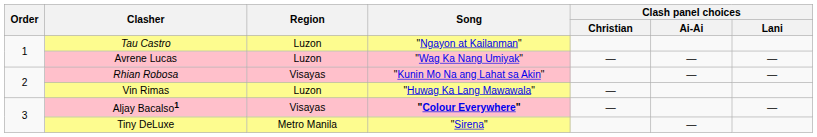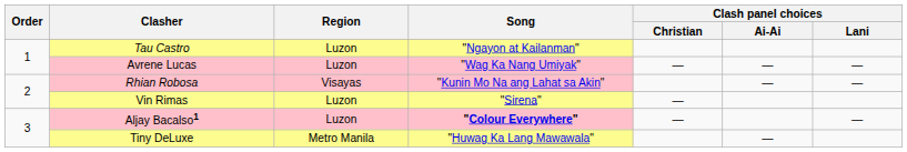 <table class="wikitable" style="text-align:center; line-height:17px; width:100%;">
 <tr>
 <th rowspan="2" width="5%">Order</th>
 <th rowspan="2" width="25%">Clasher</th>
 <th rowspan="2">Region</th>
 <th rowspan="2" width="25%">Song</th>
 <th colspan="3" width="30%">Clash panel choices</th>
 </tr>
 <tr>
 <th width="10%">Christian</th>
 <th width="10%">Ai-Ai</th>
 <th width="10%">Lani</th>
 </tr>
 <tr>
 <td rowspan="2">1</td>
 <td style="background:#fdfc8f;"><em>Tau Castro</em></td>
 <td style="background:#fdfc8f;">Luzon</td>
 <td style="background:#fdfc8f;">"<a href='#'>Ngayon at Kailanman</a>"</td>
 <td><strong></strong></td>
 <td><strong></strong></td>
 <td><strong></strong></td>
 </tr>
 <tr>
 <td style="background:pink;">Avrene Lucas</td>
 <td style="background:pink;">Luzon</td>
 <td style="background:pink;">"<a href='#'>Wag Ka Nang Umiyak</a>"</td>
 <td>—</td>
 <td>—</td>
 <td>—</td>
 </tr>
 <tr>
 <td rowspan="2">2</td>
 <td style="background:pink;"><em>Rhian Robosa</em></td>
 <td style="background:pink;">Visayas</td>
 <td style="background:pink;">"<a href='#'>Kunin Mo Na ang Lahat sa Akin</a>"</td>
 <td><strong></strong></td>
 <td>—</td>
 <td>—</td>
 </tr>
 <tr>
 <td style="background:#fdfc8f;">Vin Rimas</td>
 <td style="background:#fdfc8f;">Luzon</td>
-<td style="background:#fdfc8f;">"<a href='#'>Huwag Ka Lang Mawawala</a>"</td>
+<td style="background:#fdfc8f;">"<a href='#'>Sirena</a>"</td>
 <td>—</td>
 <td><strong></strong></td>
 <td><strong></strong></td>
 </tr>
 <tr>
 <td rowspan="2">3</td>
 <td style="background:pink;">Aljay Bacalso<sup><strong>1</strong></sup></td>
-<td style="background:pink;">Visayas</td>
+<td style="background:pink;">Luzon</td>
 <td style="background:pink;"><strong>"<a href='#'>Colour Everywhere</a>"</strong></td>
 <td>—</td>
 <td><strong></strong></td>
 <td>—</td>
 </tr>
 <tr>
 <td style="background:#fdfc8f;">Tiny DeLuxe</td>
 <td style="background:#fdfc8f;">Metro Manila</td>
-<td style="background:#fdfc8f;">"<a href='#'>Sirena</a>"</td>
+<td style="background:#fdfc8f;">"<a href='#'>Huwag Ka Lang Mawawala</a>"</td>
 <td><strong></strong></td>
 <td>—</td>
 <td><strong></strong></td>
 </tr>
 </table>
